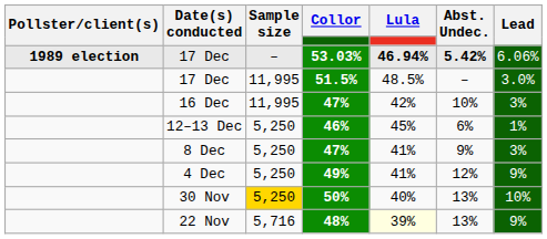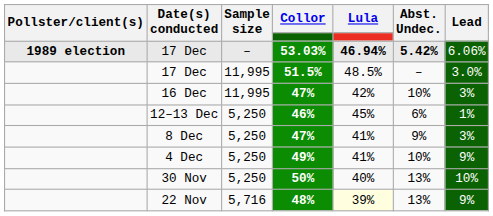 <table class="wikitable sortable" style="text-align:center;font-size:90%;line-height:14px;">
 <tr>
 <th rowspan="2">Pollster/client(s)</th>
 <th rowspan="2">Date(s)<br>conducted</th>
 <th rowspan="2" data-sort-type="number">Sample<br>size</th>
 <th class="unsortable" style="width:50px;"><a href='#'>Collor</a><br></th>
 <th class="unsortable" style="width:50px;"><a href='#'>Lula</a><br></th>
 <th rowspan="2" class="unsortable">Abst.<br>Undec.</th>
 <th rowspan="2" data-sort-type="number">Lead</th>
 </tr>
 <tr>
 <th data-sort-type="number" class="sortable" style="background:#0B6202;"></th>
 <th data-sort-type="number" class="sortable" style="background:#EB2E21;"></th>
 </tr>
 <tr style="background:#E9E9E9;">
 <td><strong>1989 election</strong></td>
 <td>17 Dec</td>
 <td>–</td>
 <td style="background:#0B8C02; color:white"><strong>53.03%</strong></td>
 <td><strong>46.94%</strong></td>
 <td><strong>5.42%</strong></td>
 <td style="background:#0B6202; color:white">6.06%</td>
 </tr>
 <tr>
 <td></td>
 <td>17 Dec</td>
 <td>11,995</td>
 <td style="background:#0B8C02; color:white"><strong>51.5%</strong></td>
 <td>48.5%</td>
 <td>–</td>
 <td style="background:#0B6202; color:white">3.0%</td>
 </tr>
 <tr>
 <td></td>
 <td>16 Dec</td>
 <td>11,995</td>
 <td style="background:#0B8C02; color:white"><strong>47%</strong></td>
 <td>42%</td>
 <td>10%</td>
 <td style="background:#0B6202; color:white">3%</td>
 </tr>
 <tr>
 <td></td>
 <td>12–13 Dec</td>
 <td>5,250</td>
 <td style="background:#0B8C02; color:white"><strong>46%</strong></td>
 <td>45%</td>
 <td>6%</td>
 <td style="background:#0B6202; color:white">1%</td>
 </tr>
 <tr>
 <td></td>
 <td>8 Dec</td>
 <td>5,250</td>
 <td style="background:#0B8C02; color:white"><strong>47%</strong></td>
 <td>41%</td>
 <td>9%</td>
 <td style="background:#0B6202; color:white">3%</td>
 </tr>
 <tr>
 <td></td>
 <td>4 Dec</td>
 <td>5,250</td>
 <td style="background:#0B8C02; color:white"><strong>49%</strong></td>
 <td>41%</td>
-<td>12%</td>
+<td>10%</td>
 <td style="background:#0B6202; color:white">9%</td>
 </tr>
 <tr>
 <td></td>
 <td>30 Nov</td>
-<td style="background: gold;">5,250</td>
+<td>5,250</td>
 <td style="background:#0B8C02; color:white"><strong>50%</strong></td>
 <td>40%</td>
 <td>13%</td>
 <td style="background:#0B6202; color:white">10%</td>
 </tr>
 <tr>
 <td></td>
 <td>22 Nov</td>
 <td>5,716</td>
 <td style="background:#0B8C02; color:white"><strong>48%</strong></td>
 <td style="background: lightyellow;">39%</td>
 <td>13%</td>
 <td style="background:#0B6202; color:white">9%</td>
 </tr>
 </table>
